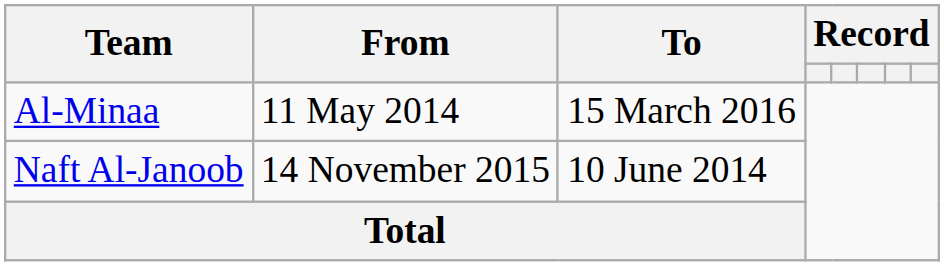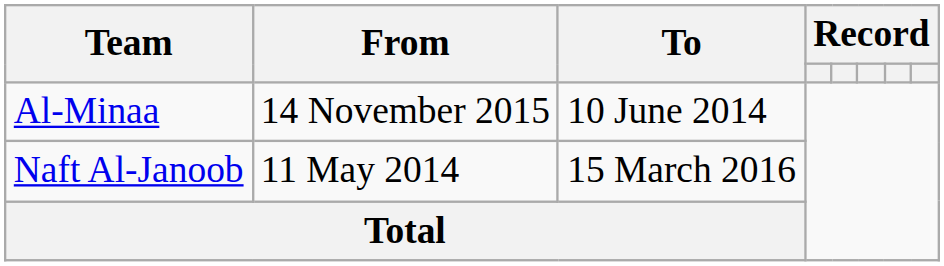 <table class=wikitable style=text-align:center>
 <tr>
 <th rowspan=2>Team</th>
 <th rowspan=2>From</th>
 <th rowspan=2>To</th>
 <th colspan=5>Record</th>
 </tr>
 <tr>
 <th></th>
 <th></th>
 <th></th>
 <th></th>
 <th></th>
 </tr>
 <tr>
 <td align=left><a href='#'>Al-Minaa</a></td>
-<td align=left>11 May 2014</td>
-<td align=left>15 March 2016<br></td>
+<td align=left>14 November 2015</td>
+<td align=left>10 June 2014<br></td>
 </tr>
 <tr>
 <td align=left><a href='#'>Naft Al-Janoob</a></td>
-<td align=left>14 November 2015</td>
-<td align=left>10 June 2014<br></td>
+<td align=left>11 May 2014</td>
+<td align=left>15 March 2016<br></td>
 </tr>
 <tr>
 <th colspan=3>Total<br></th>
 </tr>
 </table>
